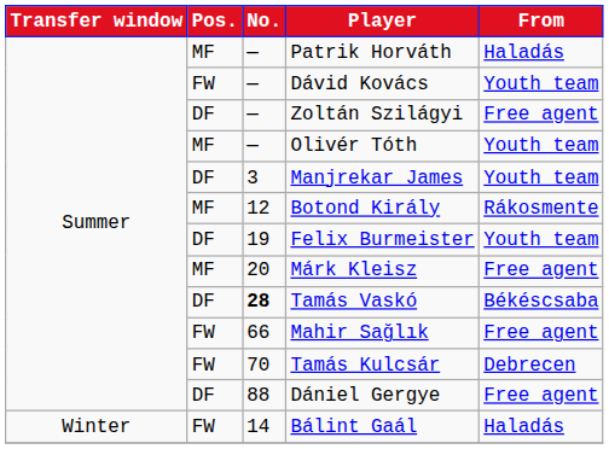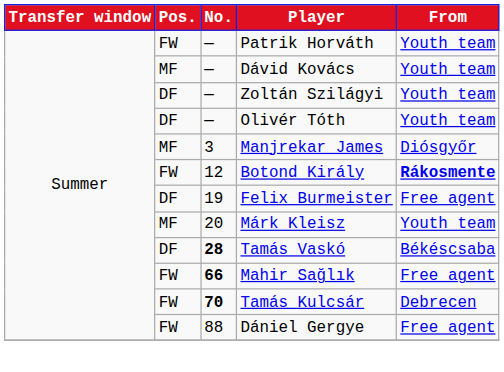 <table class="wikitable plainrowheaders sortable">
 <tr>
 <th style="background-color:#E01020;color:white;border:1px solid #0E22E9">Transfer window</th>
 <th style="background-color:#E01020;color:white;border:1px solid #0E22E9">Pos.</th>
 <th style="background-color:#E01020;color:white;border:1px solid #0E22E9">No.</th>
 <th style="background-color:#E01020;color:white;border:1px solid #0E22E9">Player</th>
 <th style="background-color:#E01020;color:white;border:1px solid #0E22E9">From</th>
 </tr>
 <tr>
 <td rowspan="12" style="text-align:center;">Summer</td>
-<td style=text-aligncenter;>MF</td>
+<td style=text-aligncenter;>FW</td>
 <td style=text-aligncenter;>—</td>
 <td style=text-alignleft;> Patrik Horváth</td>
-<td style=text-alignleft;><a href='#'>Haladás</a></td>
+<td style=text-alignleft;><a href='#'>Youth team</a></td>
 </tr>
 <tr>
-<td style=text-aligncenter;>FW</td>
+<td style=text-aligncenter;>MF</td>
 <td style=text-aligncenter;>—</td>
 <td style=text-alignleft;> Dávid Kovács</td>
 <td style=text-alignleft;><a href='#'>Youth team</a></td>
 </tr>
 <tr>
 <td style=text-aligncenter;>DF</td>
 <td style=text-aligncenter;>—</td>
 <td style=text-alignleft;> Zoltán Szilágyi</td>
-<td style=text-alignleft;><a href='#'>Free agent</a></td>
+<td style=text-alignleft;><a href='#'>Youth team</a></td>
 </tr>
 <tr>
-<td style=text-aligncenter;>MF</td>
+<td style=text-aligncenter;>DF</td>
 <td style=text-aligncenter;>—</td>
 <td style=text-alignleft;> Olivér Tóth</td>
 <td style=text-alignleft;><a href='#'>Youth team</a></td>
 </tr>
 <tr>
-<td style=text-aligncenter;>DF</td>
+<td style=text-aligncenter;>MF</td>
 <td style=text-aligncenter;>3</td>
 <td style=text-alignleft;> <a href='#'>Manjrekar James</a></td>
-<td style=text-alignleft;><a href='#'>Youth team</a></td>
+<td style=text-alignleft;><a href='#'>Diósgyőr</a></td>
 </tr>
 <tr>
-<td style=text-aligncenter;>MF</td>
+<td style=text-aligncenter;>FW</td>
 <td style=text-aligncenter;>12</td>
 <td style=text-alignleft;> <a href='#'>Botond Király</a></td>
-<td style=text-alignleft;><a href='#'>Rákosmente</a></td>
+<td style=text-alignleft;><strong><a href='#'>Rákosmente</a></strong></td>
 </tr>
 <tr>
 <td style=text-aligncenter;>DF</td>
 <td style=text-aligncenter;>19</td>
 <td style=text-alignleft;> <a href='#'>Felix Burmeister</a></td>
-<td style=text-alignleft;><a href='#'>Youth team</a></td>
+<td style=text-alignleft;><a href='#'>Free agent</a></td>
 </tr>
 <tr>
 <td style=text-aligncenter;>MF</td>
 <td style=text-aligncenter;>20</td>
 <td style=text-alignleft;> <a href='#'>Márk Kleisz</a></td>
-<td style=text-alignleft;><a href='#'>Free agent</a></td>
+<td style=text-alignleft;><a href='#'>Youth team</a></td>
 </tr>
 <tr>
 <td style=text-aligncenter;>DF</td>
 <td style=text-aligncenter;><strong>28</strong></td>
 <td style=text-alignleft;> <a href='#'>Tamás Vaskó</a></td>
 <td style=text-alignleft;><a href='#'>Békéscsaba</a></td>
 </tr>
 <tr>
 <td style=text-aligncenter;>FW</td>
-<td style=text-aligncenter;>66</td>
+<td style=text-aligncenter;><strong>66</strong></td>
 <td style=text-alignleft;> <a href='#'>Mahir Sağlık</a></td>
 <td style=text-alignleft;><a href='#'>Free agent</a></td>
 </tr>
 <tr>
 <td style=text-aligncenter;>FW</td>
-<td style=text-aligncenter;>70</td>
+<td style=text-aligncenter;><strong>70</strong></td>
 <td style=text-alignleft;> <a href='#'>Tamás Kulcsár</a></td>
 <td style=text-alignleft;><a href='#'>Debrecen</a></td>
 </tr>
 <tr>
-<td style=text-aligncenter;>DF</td>
+<td style=text-aligncenter;>FW</td>
 <td style=text-aligncenter;>88</td>
 <td style=text-alignleft;> Dániel Gergye</td>
 <td style=text-alignleft;><a href='#'>Free agent</a></td>
 </tr>
 <tr>
-<td style="text-align:center;">Winter</td>
-<td style=text-aligncenter;>FW</td>
-<td style=text-aligncenter;>14</td>
-<td style=text-alignleft;> <a href='#'>Bálint Gaál</a></td>
-<td style=text-alignleft;><a href='#'>Haladás</a></td>
-</tr>
-<tr>
 </tr>
 </table>
